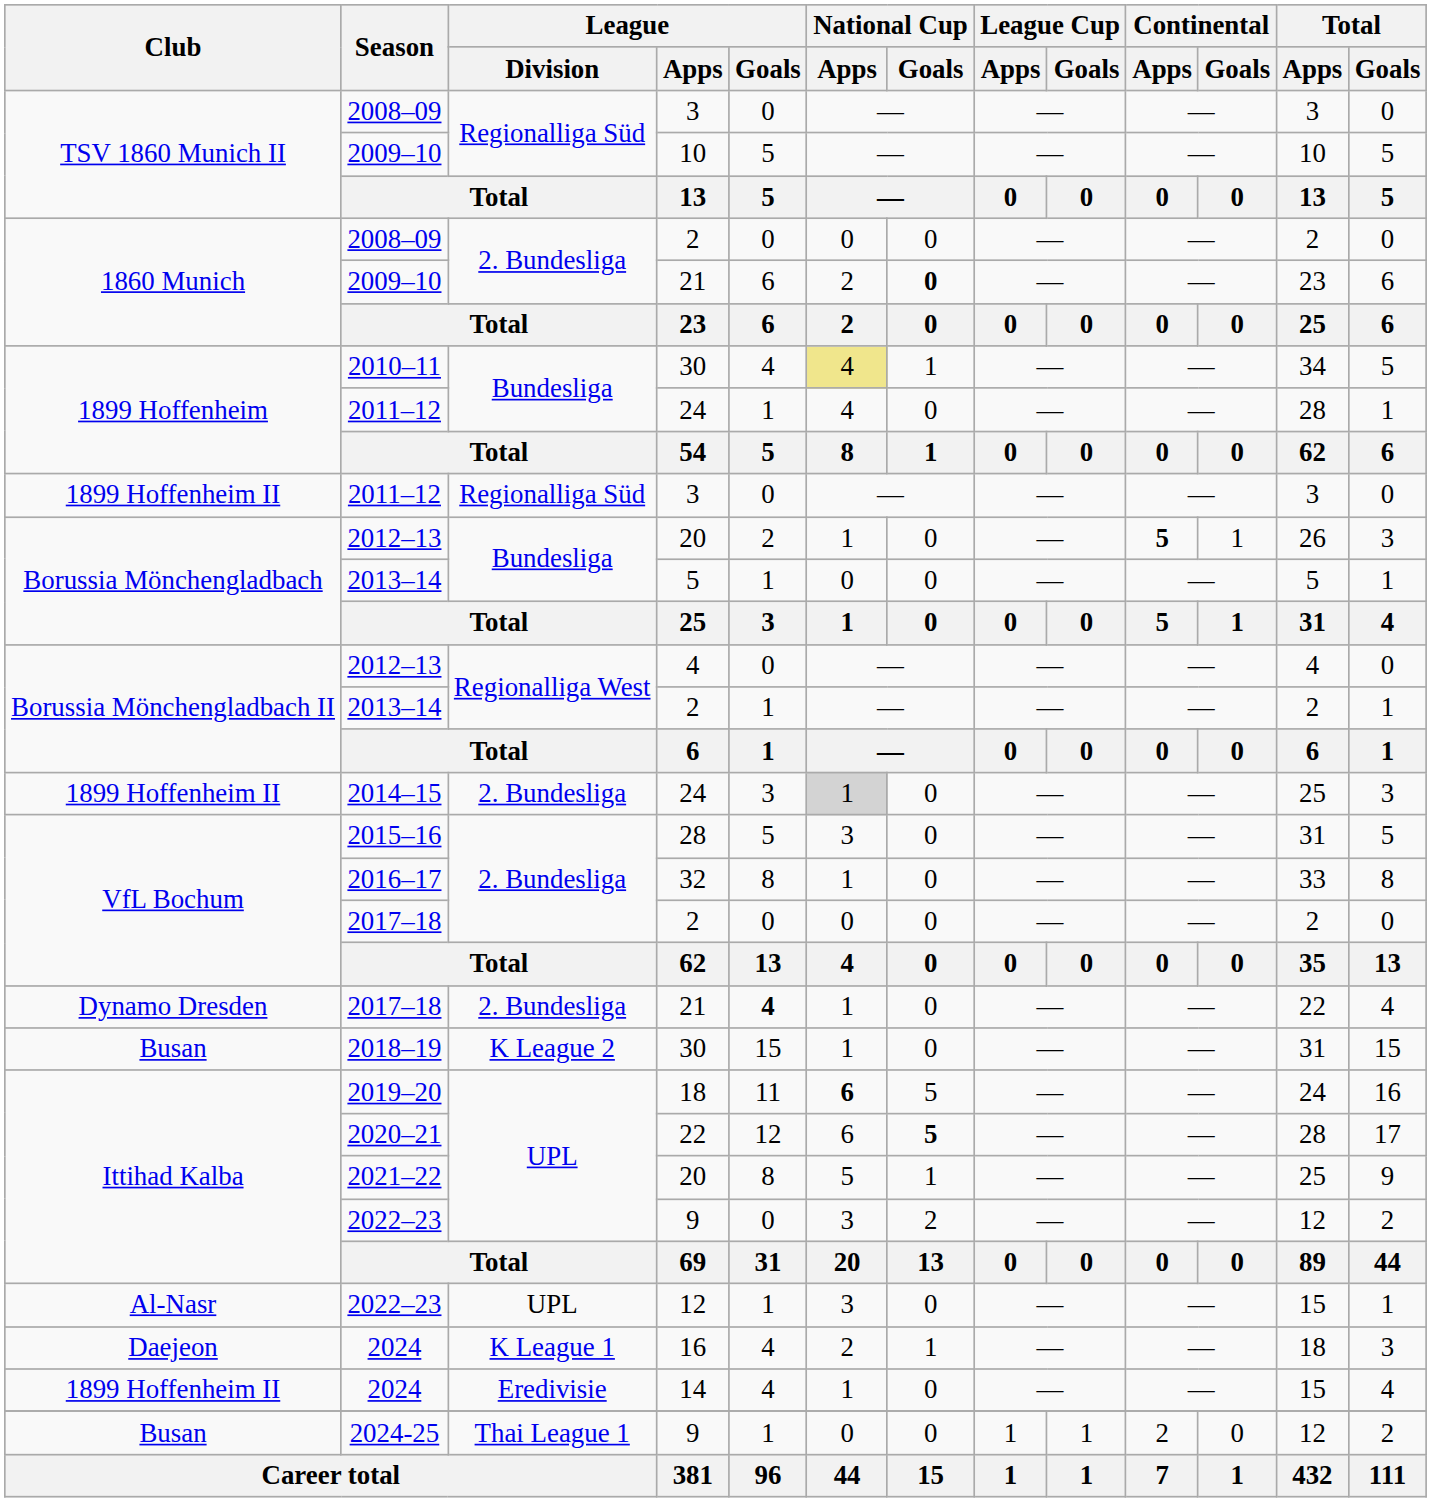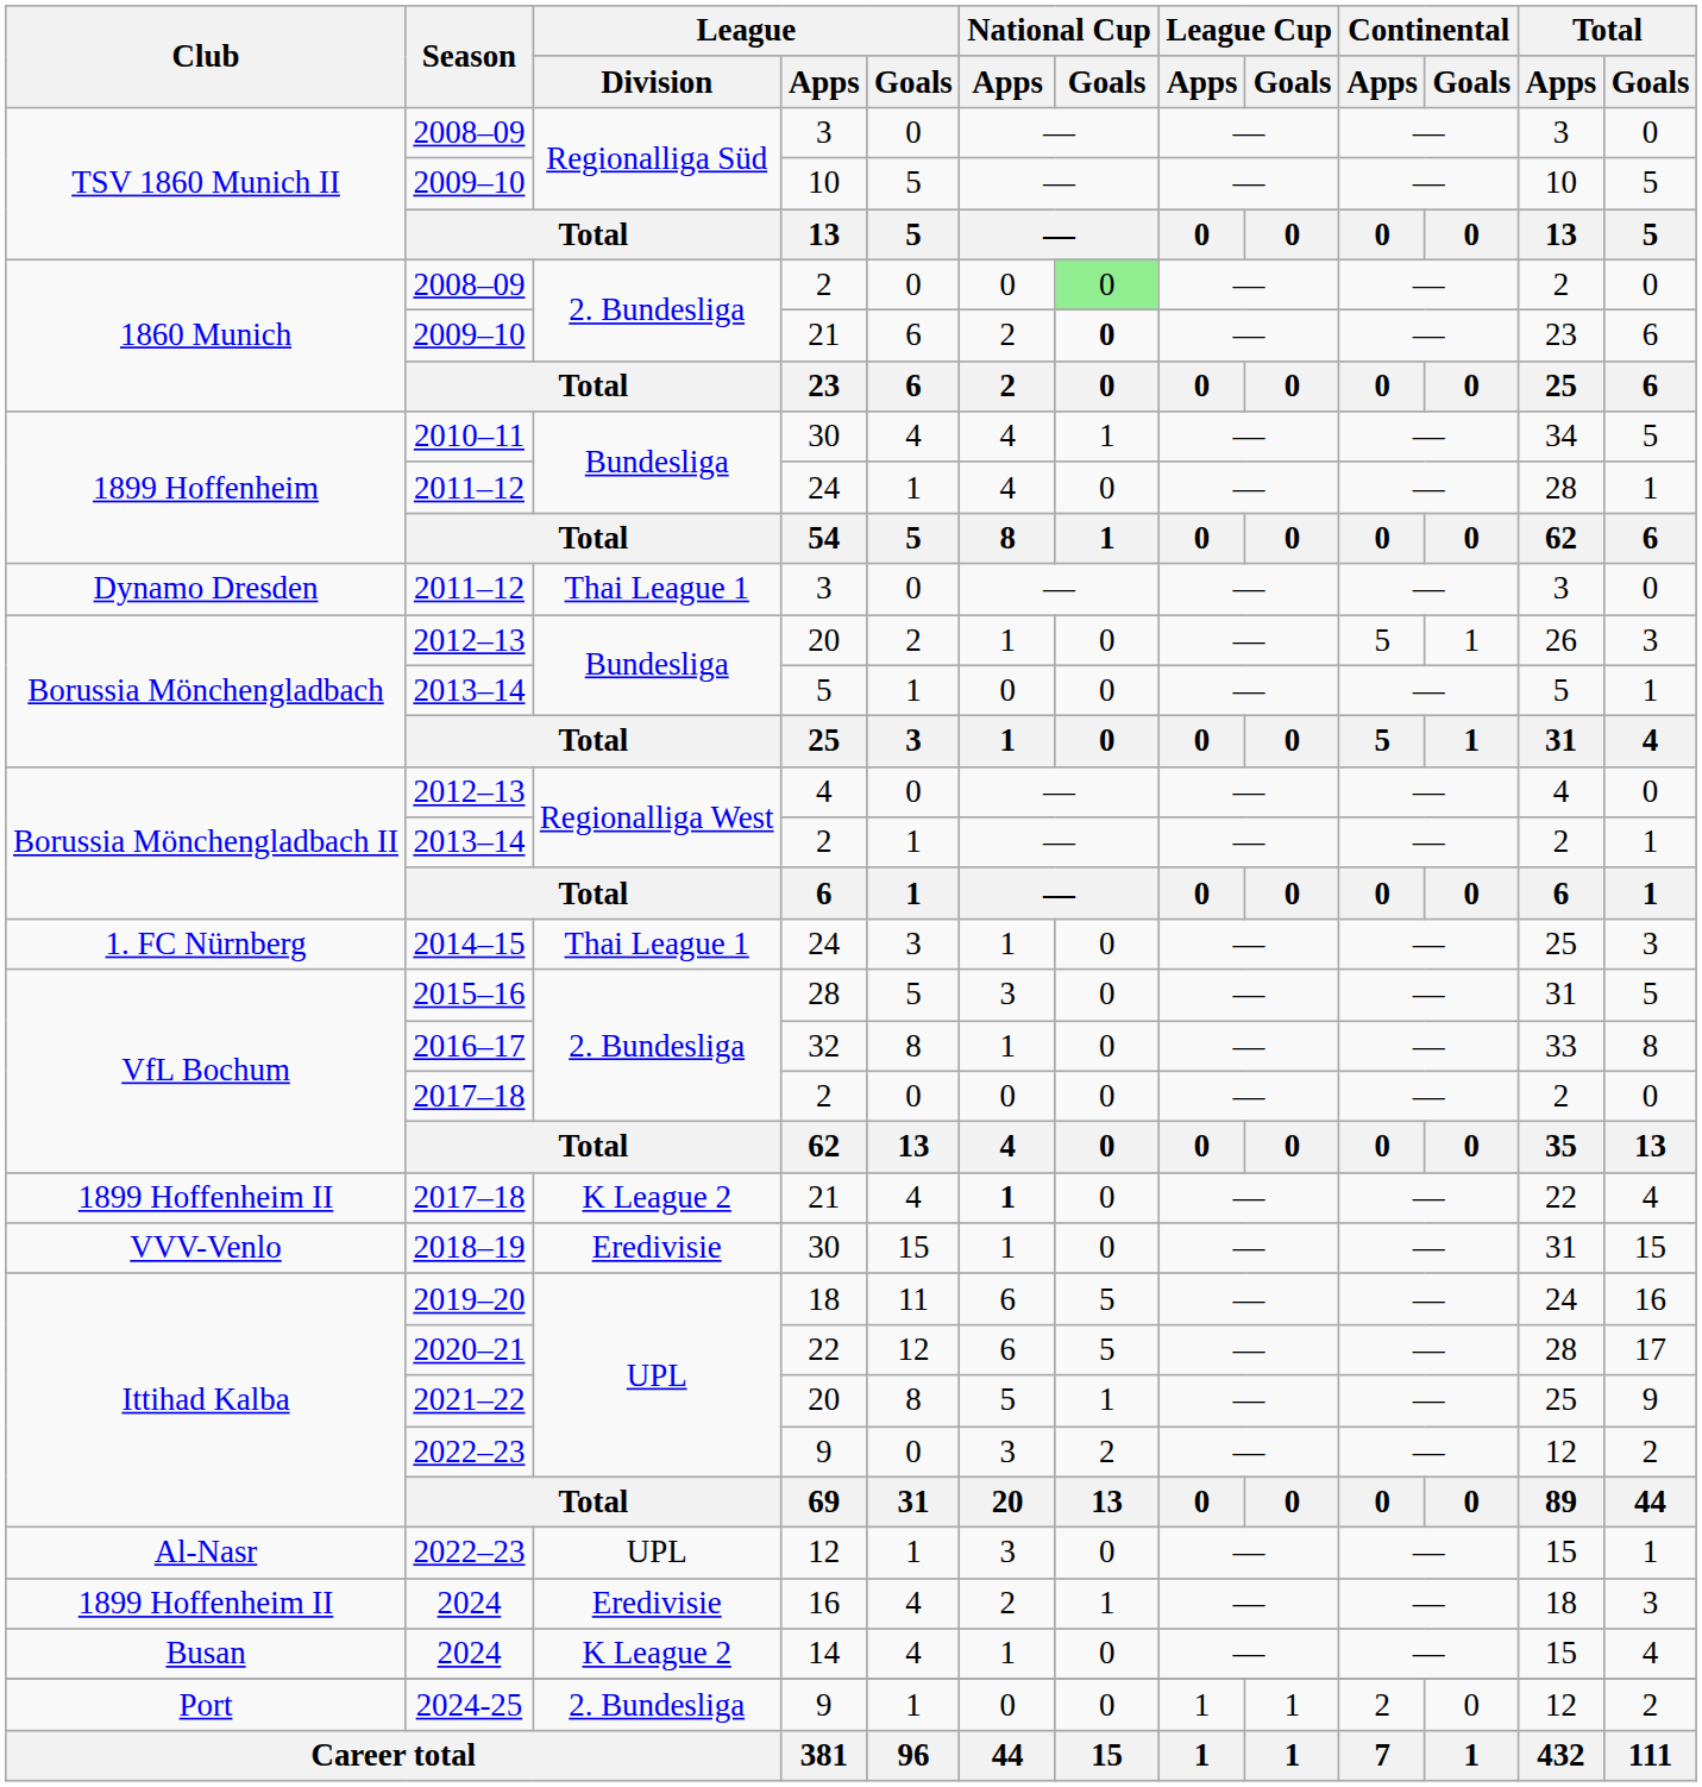 <table class="wikitable" style="text-align:center">
 <tr>
 <th rowspan="2">Club</th>
 <th rowspan="2">Season</th>
 <th colspan="3">League</th>
 <th colspan="2">National Cup</th>
 <th colspan="2">League Cup</th>
 <th colspan="2">Continental</th>
 <th colspan="2">Total</th>
 </tr>
 <tr>
 <th>Division</th>
 <th>Apps</th>
 <th>Goals</th>
 <th>Apps</th>
 <th>Goals</th>
 <th>Apps</th>
 <th>Goals</th>
 <th>Apps</th>
 <th>Goals</th>
 <th>Apps</th>
 <th>Goals</th>
 </tr>
 <tr>
 <td rowspan="3"><a href='#'>TSV 1860 Munich II</a></td>
 <td><a href='#'>2008–09</a></td>
 <td rowspan="2"><a href='#'>Regionalliga Süd</a></td>
 <td>3</td>
 <td>0</td>
 <td colspan="2">—</td>
 <td colspan="2">—</td>
 <td colspan="2">—</td>
 <td>3</td>
 <td>0</td>
 </tr>
 <tr>
 <td><a href='#'>2009–10</a></td>
 <td>10</td>
 <td>5</td>
 <td colspan="2">—</td>
 <td colspan="2">—</td>
 <td colspan="2">—</td>
 <td>10</td>
 <td>5</td>
 </tr>
 <tr>
 <th colspan="2">Total</th>
 <th>13</th>
 <th>5</th>
 <th colspan="2">—</th>
 <th>0</th>
 <th>0</th>
 <th>0</th>
 <th>0</th>
 <th>13</th>
 <th>5</th>
 </tr>
 <tr>
 <td rowspan="3"><a href='#'>1860 Munich</a></td>
 <td><a href='#'>2008–09</a></td>
 <td rowspan="2"><a href='#'>2. Bundesliga</a></td>
 <td>2</td>
 <td>0</td>
 <td>0</td>
-<td>0</td>
+<td style="background: lightgreen;">0</td>
 <td colspan="2">—</td>
 <td colspan="2">—</td>
 <td>2</td>
 <td>0</td>
 </tr>
 <tr>
 <td><a href='#'>2009–10</a></td>
 <td>21</td>
 <td>6</td>
 <td>2</td>
 <td><strong>0</strong></td>
 <td colspan="2">—</td>
 <td colspan="2">—</td>
 <td>23</td>
 <td>6</td>
 </tr>
 <tr>
 <th colspan="2">Total</th>
 <th>23</th>
 <th>6</th>
 <th>2</th>
 <th>0</th>
 <th>0</th>
 <th>0</th>
 <th>0</th>
 <th>0</th>
 <th>25</th>
 <th>6</th>
 </tr>
 <tr>
 <td rowspan="3"><a href='#'>1899 Hoffenheim</a></td>
 <td><a href='#'>2010–11</a></td>
 <td rowspan="2"><a href='#'>Bundesliga</a></td>
 <td>30</td>
 <td>4</td>
-<td style="background: khaki;">4</td>
+<td>4</td>
 <td>1</td>
 <td colspan="2">—</td>
 <td colspan="2">—</td>
 <td>34</td>
 <td>5</td>
 </tr>
 <tr>
 <td><a href='#'>2011–12</a></td>
 <td>24</td>
 <td>1</td>
 <td>4</td>
 <td>0</td>
 <td colspan="2">—</td>
 <td colspan="2">—</td>
 <td>28</td>
 <td>1</td>
 </tr>
 <tr>
 <th colspan="2">Total</th>
 <th>54</th>
 <th>5</th>
 <th>8</th>
 <th>1</th>
 <th>0</th>
 <th>0</th>
 <th>0</th>
 <th>0</th>
 <th>62</th>
 <th>6</th>
 </tr>
 <tr>
-<td><a href='#'>1899 Hoffenheim II</a></td>
+<td><a href='#'>Dynamo Dresden</a></td>
 <td><a href='#'>2011–12</a></td>
-<td><a href='#'>Regionalliga Süd</a></td>
+<td><a href='#'>Thai League 1</a></td>
 <td>3</td>
 <td>0</td>
 <td colspan="2">—</td>
 <td colspan="2">—</td>
 <td colspan="2">—</td>
 <td>3</td>
 <td>0</td>
 </tr>
 <tr>
 <td rowspan="3"><a href='#'>Borussia Mönchengladbach</a></td>
 <td><a href='#'>2012–13</a></td>
 <td rowspan="2"><a href='#'>Bundesliga</a></td>
 <td>20</td>
 <td>2</td>
 <td>1</td>
 <td>0</td>
 <td colspan="2">—</td>
-<td><strong>5</strong></td>
+<td>5</td>
 <td>1</td>
 <td>26</td>
 <td>3</td>
 </tr>
 <tr>
 <td><a href='#'>2013–14</a></td>
 <td>5</td>
 <td>1</td>
 <td>0</td>
 <td>0</td>
 <td colspan="2">—</td>
 <td colspan="2">—</td>
 <td>5</td>
 <td>1</td>
 </tr>
 <tr>
 <th colspan="2">Total</th>
 <th>25</th>
 <th>3</th>
 <th>1</th>
 <th>0</th>
 <th>0</th>
 <th>0</th>
 <th>5</th>
 <th>1</th>
 <th>31</th>
 <th>4</th>
 </tr>
 <tr>
 <td rowspan="3"><a href='#'>Borussia Mönchengladbach II</a></td>
 <td><a href='#'>2012–13</a></td>
 <td rowspan="2"><a href='#'>Regionalliga West</a></td>
 <td>4</td>
 <td>0</td>
 <td colspan="2">—</td>
 <td colspan="2">—</td>
 <td colspan="2">—</td>
 <td>4</td>
 <td>0</td>
 </tr>
 <tr>
 <td><a href='#'>2013–14</a></td>
 <td>2</td>
 <td>1</td>
 <td colspan="2">—</td>
 <td colspan="2">—</td>
 <td colspan="2">—</td>
 <td>2</td>
 <td>1</td>
 </tr>
 <tr>
 <th colspan="2">Total</th>
 <th>6</th>
 <th>1</th>
 <th colspan="2">—</th>
 <th>0</th>
 <th>0</th>
 <th>0</th>
 <th>0</th>
 <th>6</th>
 <th>1</th>
 </tr>
 <tr>
-<td><a href='#'>1899 Hoffenheim II</a></td>
+<td><a href='#'>1. FC Nürnberg</a></td>
 <td><a href='#'>2014–15</a></td>
-<td><a href='#'>2. Bundesliga</a></td>
+<td><a href='#'>Thai League 1</a></td>
 <td>24</td>
 <td>3</td>
-<td style="background: lightgrey;">1</td>
+<td>1</td>
 <td>0</td>
 <td colspan="2">—</td>
 <td colspan="2">—</td>
 <td>25</td>
 <td>3</td>
 </tr>
 <tr>
 <td rowspan="4"><a href='#'>VfL Bochum</a></td>
 <td><a href='#'>2015–16</a></td>
 <td rowspan="3"><a href='#'>2. Bundesliga</a></td>
 <td>28</td>
 <td>5</td>
 <td>3</td>
 <td>0</td>
 <td colspan="2">—</td>
 <td colspan="2">—</td>
 <td>31</td>
 <td>5</td>
 </tr>
 <tr>
 <td><a href='#'>2016–17</a></td>
 <td>32</td>
 <td>8</td>
 <td>1</td>
 <td>0</td>
 <td colspan="2">—</td>
 <td colspan="2">—</td>
 <td>33</td>
 <td>8</td>
 </tr>
 <tr>
 <td><a href='#'>2017–18</a></td>
 <td>2</td>
 <td>0</td>
 <td>0</td>
 <td>0</td>
 <td colspan="2">—</td>
 <td colspan="2">—</td>
 <td>2</td>
 <td>0</td>
 </tr>
 <tr>
 <th colspan="2">Total</th>
 <th>62</th>
 <th>13</th>
 <th>4</th>
 <th>0</th>
 <th>0</th>
 <th>0</th>
 <th>0</th>
 <th>0</th>
 <th>35</th>
 <th>13</th>
 </tr>
 <tr>
-<td><a href='#'>Dynamo Dresden</a></td>
+<td><a href='#'>1899 Hoffenheim II</a></td>
 <td><a href='#'>2017–18</a></td>
-<td><a href='#'>2. Bundesliga</a></td>
+<td><a href='#'>K League 2</a></td>
 <td>21</td>
-<td><strong>4</strong></td>
-<td>1</td>
+<td>4</td>
+<td><strong>1</strong></td>
 <td>0</td>
 <td colspan="2">—</td>
 <td colspan="2">—</td>
 <td>22</td>
 <td>4</td>
 </tr>
 <tr>
-<td><a href='#'>Busan</a></td>
+<td><a href='#'>VVV-Venlo</a></td>
 <td><a href='#'>2018–19</a></td>
-<td><a href='#'>K League 2</a></td>
+<td><a href='#'>Eredivisie</a></td>
 <td>30</td>
 <td>15</td>
 <td>1</td>
 <td>0</td>
 <td colspan="2">—</td>
 <td colspan="2">—</td>
 <td>31</td>
 <td>15</td>
 </tr>
 <tr>
 <td rowspan="5"><a href='#'>Ittihad Kalba</a></td>
 <td><a href='#'>2019–20</a></td>
 <td rowspan="4"><a href='#'>UPL</a></td>
 <td>18</td>
 <td>11</td>
-<td><strong>6</strong></td>
+<td>6</td>
 <td>5</td>
 <td colspan="2">—</td>
 <td colspan="2">—</td>
 <td>24</td>
 <td>16</td>
 </tr>
 <tr>
 <td><a href='#'>2020–21</a></td>
 <td>22</td>
 <td>12</td>
 <td>6</td>
-<td><strong>5</strong></td>
+<td>5</td>
 <td colspan="2">—</td>
 <td colspan="2">—</td>
 <td>28</td>
 <td>17</td>
 </tr>
 <tr>
 <td><a href='#'>2021–22</a></td>
 <td>20</td>
 <td>8</td>
 <td>5</td>
 <td>1</td>
 <td colspan="2">—</td>
 <td colspan="2">—</td>
 <td>25</td>
 <td>9</td>
 </tr>
 <tr>
 <td><a href='#'>2022–23</a></td>
 <td>9</td>
 <td>0</td>
 <td>3</td>
 <td>2</td>
 <td colspan="2">—</td>
 <td colspan="2">—</td>
 <td>12</td>
 <td>2</td>
 </tr>
 <tr>
 <th colspan="2">Total</th>
 <th>69</th>
 <th>31</th>
 <th>20</th>
 <th>13</th>
 <th>0</th>
 <th>0</th>
 <th>0</th>
 <th>0</th>
 <th>89</th>
 <th>44</th>
 </tr>
 <tr>
 <td><a href='#'>Al-Nasr</a></td>
 <td><a href='#'>2022–23</a></td>
 <td>UPL</td>
 <td>12</td>
 <td>1</td>
 <td>3</td>
 <td>0</td>
 <td colspan="2">—</td>
 <td colspan="2">—</td>
 <td>15</td>
 <td>1</td>
 </tr>
 <tr>
-<td><a href='#'>Daejeon</a></td>
+<td><a href='#'>1899 Hoffenheim II</a></td>
 <td><a href='#'>2024</a></td>
-<td><a href='#'>K League 1</a></td>
+<td><a href='#'>Eredivisie</a></td>
 <td>16</td>
 <td>4</td>
 <td>2</td>
 <td>1</td>
 <td colspan="2">—</td>
 <td colspan="2">—</td>
 <td>18</td>
 <td>3</td>
 </tr>
 <tr>
-<td><a href='#'>1899 Hoffenheim II</a></td>
+<td><a href='#'>Busan</a></td>
 <td><a href='#'>2024</a></td>
-<td><a href='#'>Eredivisie</a></td>
+<td><a href='#'>K League 2</a></td>
 <td>14</td>
 <td>4</td>
 <td>1</td>
 <td>0</td>
 <td colspan="2">—</td>
 <td colspan="2">—</td>
 <td>15</td>
 <td>4</td>
 </tr>
 <tr>
 </tr>
 <tr>
-<td><a href='#'>Busan</a></td>
+<td><a href='#'>Port</a></td>
 <td><a href='#'>2024-25</a></td>
-<td><a href='#'>Thai League 1</a></td>
+<td><a href='#'>2. Bundesliga</a></td>
 <td>9</td>
 <td>1</td>
 <td>0</td>
 <td>0</td>
 <td>1</td>
 <td>1</td>
 <td>2</td>
 <td>0</td>
 <td>12</td>
 <td>2</td>
 </tr>
 <tr>
 <th colspan="3">Career total</th>
 <th>381</th>
 <th>96</th>
 <th>44</th>
 <th>15</th>
 <th>1</th>
 <th>1</th>
 <th>7</th>
 <th>1</th>
 <th>432</th>
 <th>111</th>
 </tr>
 </table>
